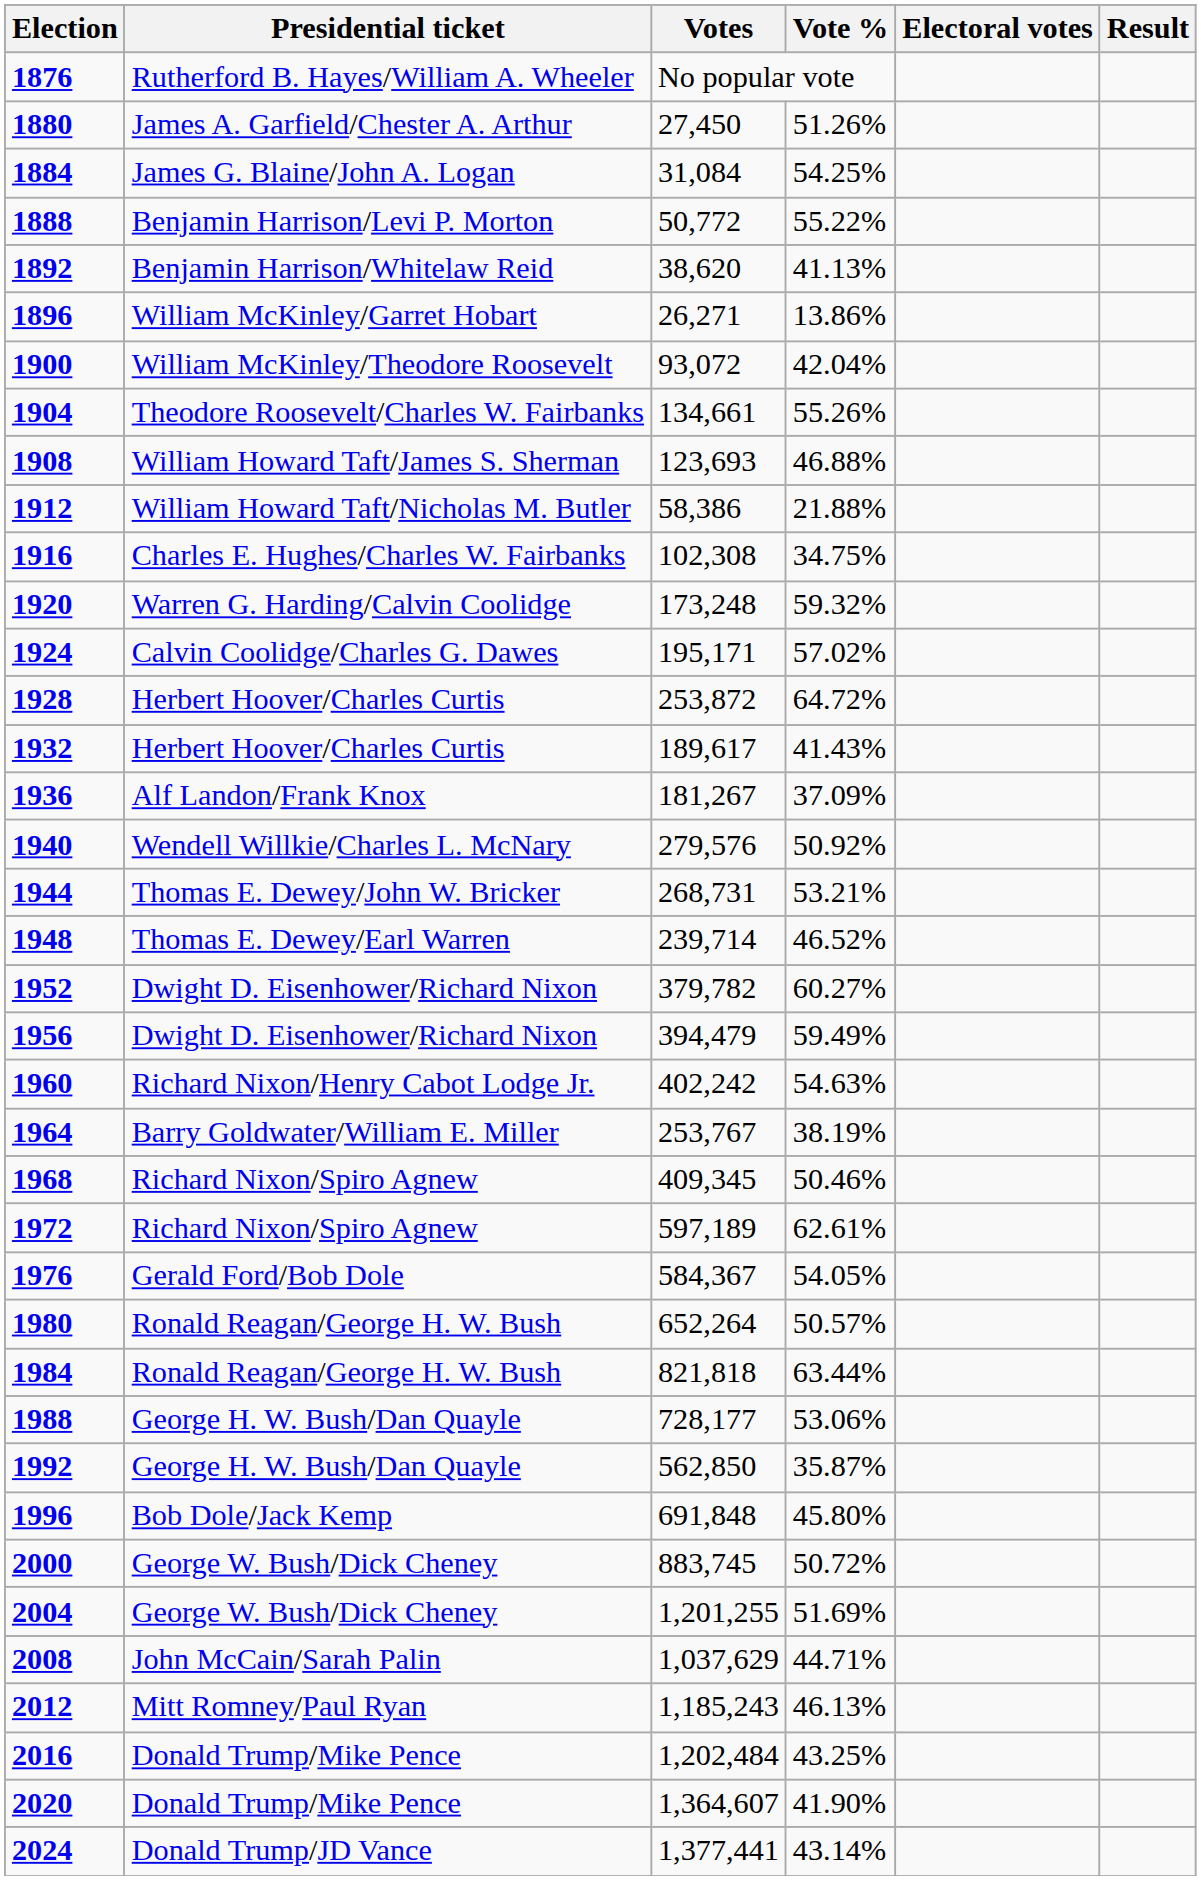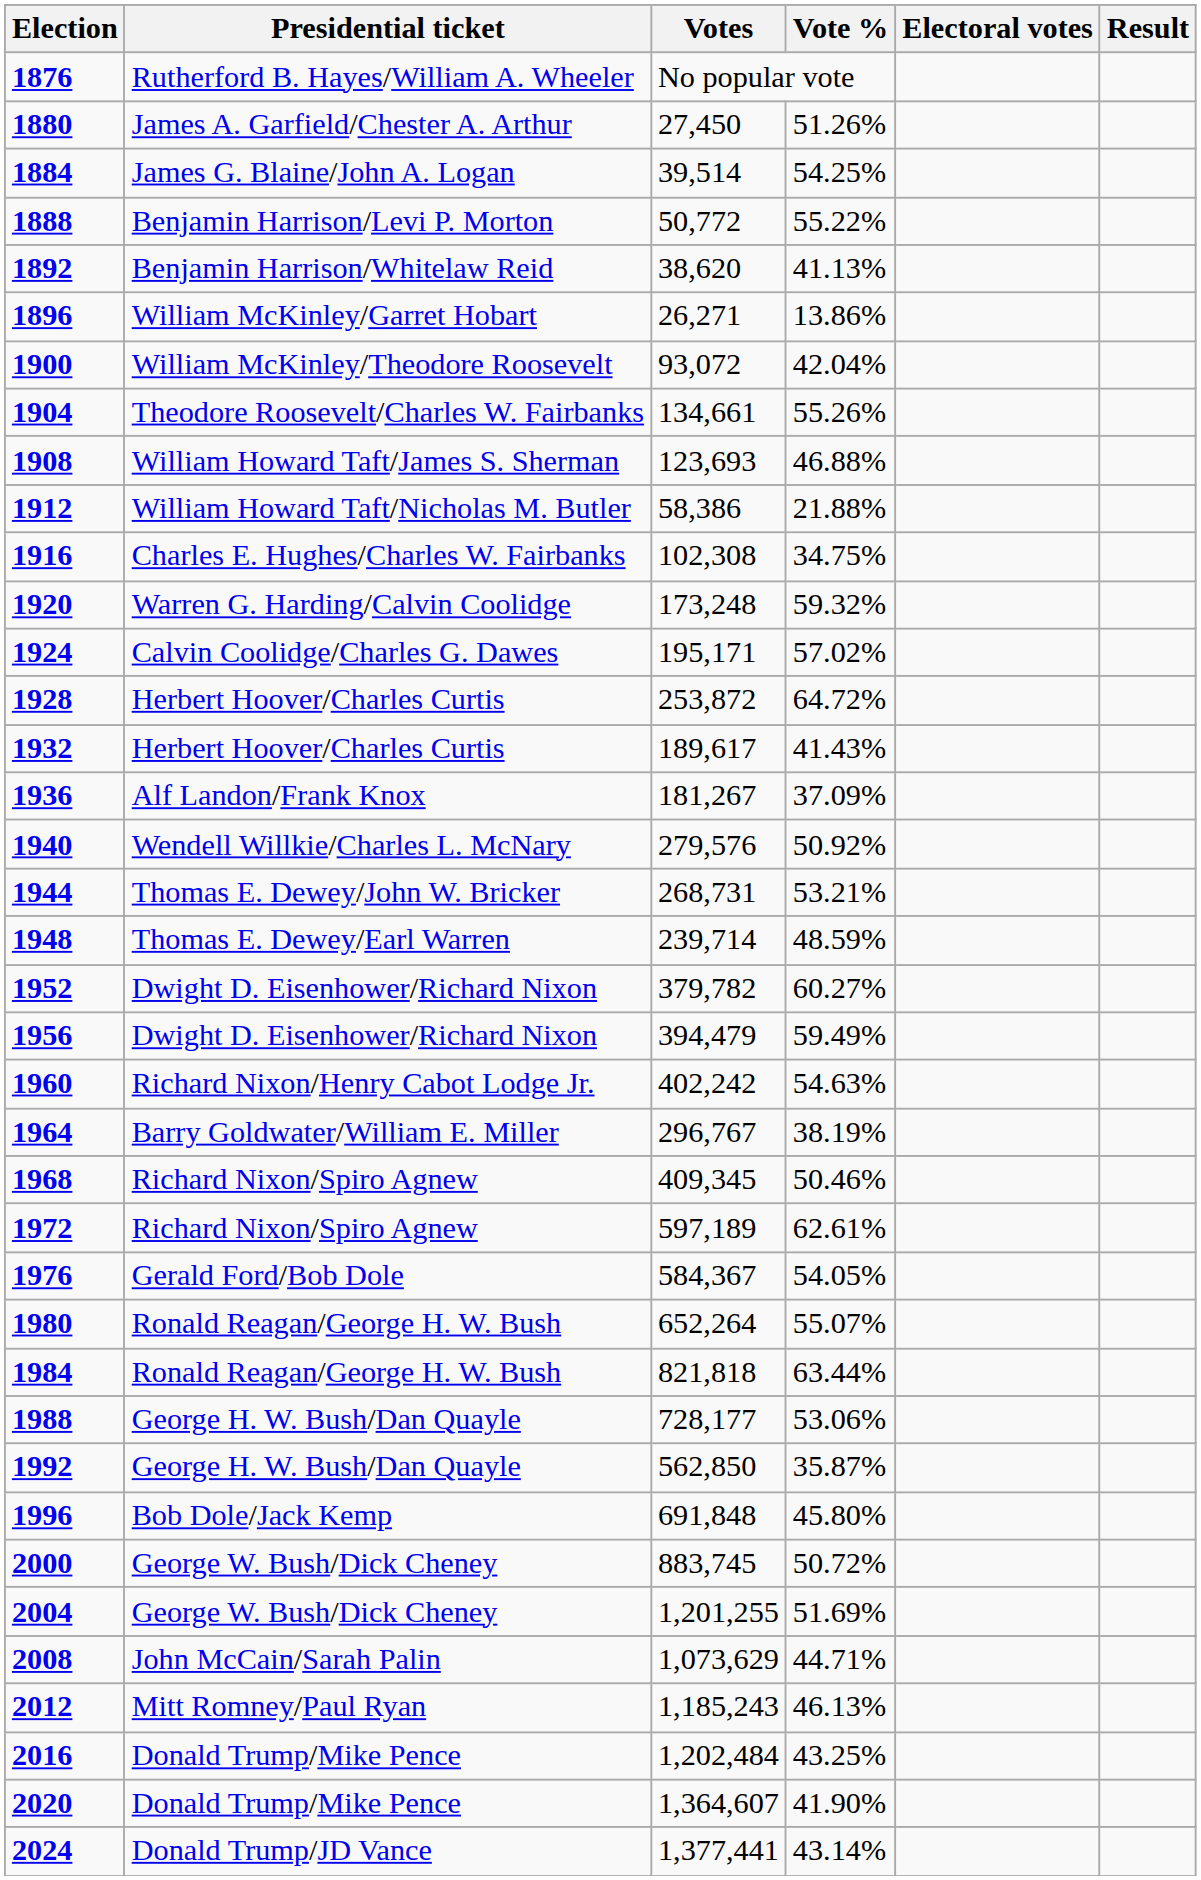 <table class="wikitable">
 <tr>
 <th>Election</th>
 <th>Presidential ticket</th>
 <th>Votes</th>
 <th>Vote %</th>
 <th>Electoral votes</th>
 <th>Result</th>
 </tr>
 <tr>
 <td><strong><a href='#'>1876</a></strong></td>
 <td><a href='#'>Rutherford B. Hayes</a>/<a href='#'>William A. Wheeler</a></td>
 <td colspan="2">No popular vote</td>
 <td></td>
 <td></td>
 </tr>
 <tr>
 <td><strong><a href='#'>1880</a></strong></td>
 <td><a href='#'>James A. Garfield</a>/<a href='#'>Chester A. Arthur</a></td>
 <td>27,450</td>
 <td>51.26%</td>
 <td></td>
 <td></td>
 </tr>
 <tr>
 <td><strong><a href='#'>1884</a></strong></td>
 <td><a href='#'>James G. Blaine</a>/<a href='#'>John A. Logan</a></td>
-<td>31,084</td>
+<td>39,514</td>
 <td>54.25%</td>
 <td></td>
 <td></td>
 </tr>
 <tr>
 <td><strong><a href='#'>1888</a></strong></td>
 <td><a href='#'>Benjamin Harrison</a>/<a href='#'>Levi P. Morton</a></td>
 <td>50,772</td>
 <td>55.22%</td>
 <td></td>
 <td></td>
 </tr>
 <tr>
 <td><strong><a href='#'>1892</a></strong></td>
 <td><a href='#'>Benjamin Harrison</a>/<a href='#'>Whitelaw Reid</a></td>
 <td>38,620</td>
 <td>41.13%</td>
 <td></td>
 <td></td>
 </tr>
 <tr>
 <td><strong><a href='#'>1896</a></strong></td>
 <td><a href='#'>William McKinley</a>/<a href='#'>Garret Hobart</a></td>
 <td>26,271</td>
 <td>13.86%</td>
 <td></td>
 <td></td>
 </tr>
 <tr>
 <td><strong><a href='#'>1900</a></strong></td>
 <td><a href='#'>William McKinley</a>/<a href='#'>Theodore Roosevelt</a></td>
 <td>93,072</td>
 <td>42.04%</td>
 <td></td>
 <td></td>
 </tr>
 <tr>
 <td><strong><a href='#'>1904</a></strong></td>
 <td><a href='#'>Theodore Roosevelt</a>/<a href='#'>Charles W. Fairbanks</a></td>
 <td>134,661</td>
 <td>55.26%</td>
 <td></td>
 <td></td>
 </tr>
 <tr>
 <td><strong><a href='#'>1908</a></strong></td>
 <td><a href='#'>William Howard Taft</a>/<a href='#'>James S. Sherman</a></td>
 <td>123,693</td>
 <td>46.88%</td>
 <td></td>
 <td></td>
 </tr>
 <tr>
 <td><strong><a href='#'>1912</a></strong></td>
 <td><a href='#'>William Howard Taft</a>/<a href='#'>Nicholas M. Butler</a></td>
 <td>58,386</td>
 <td>21.88%</td>
 <td></td>
 <td></td>
 </tr>
 <tr>
 <td><strong><a href='#'>1916</a></strong></td>
 <td><a href='#'>Charles E. Hughes</a>/<a href='#'>Charles W. Fairbanks</a></td>
 <td>102,308</td>
 <td>34.75%</td>
 <td></td>
 <td></td>
 </tr>
 <tr>
 <td><strong><a href='#'>1920</a></strong></td>
 <td><a href='#'>Warren G. Harding</a>/<a href='#'>Calvin Coolidge</a></td>
 <td>173,248</td>
 <td>59.32%</td>
 <td></td>
 <td></td>
 </tr>
 <tr>
 <td><strong><a href='#'>1924</a></strong></td>
 <td><a href='#'>Calvin Coolidge</a>/<a href='#'>Charles G. Dawes</a></td>
 <td>195,171</td>
 <td>57.02%</td>
 <td></td>
 <td></td>
 </tr>
 <tr>
 <td><strong><a href='#'>1928</a></strong></td>
 <td><a href='#'>Herbert Hoover</a>/<a href='#'>Charles Curtis</a></td>
 <td>253,872</td>
 <td>64.72%</td>
 <td></td>
 <td></td>
 </tr>
 <tr>
 <td><strong><a href='#'>1932</a></strong></td>
 <td><a href='#'>Herbert Hoover</a>/<a href='#'>Charles Curtis</a></td>
 <td>189,617</td>
 <td>41.43%</td>
 <td></td>
 <td></td>
 </tr>
 <tr>
 <td><strong><a href='#'>1936</a></strong></td>
 <td><a href='#'>Alf Landon</a>/<a href='#'>Frank Knox</a></td>
 <td>181,267</td>
 <td>37.09%</td>
 <td></td>
 <td></td>
 </tr>
 <tr>
 <td><strong><a href='#'>1940</a></strong></td>
 <td><a href='#'>Wendell Willkie</a>/<a href='#'>Charles L. McNary</a></td>
 <td>279,576</td>
 <td>50.92%</td>
 <td></td>
 <td></td>
 </tr>
 <tr>
 <td><strong><a href='#'>1944</a></strong></td>
 <td><a href='#'>Thomas E. Dewey</a>/<a href='#'>John W. Bricker</a></td>
 <td>268,731</td>
 <td>53.21%</td>
 <td></td>
 <td></td>
 </tr>
 <tr>
 <td><strong><a href='#'>1948</a></strong></td>
 <td><a href='#'>Thomas E. Dewey</a>/<a href='#'>Earl Warren</a></td>
 <td>239,714</td>
-<td>46.52%</td>
+<td>48.59%</td>
 <td></td>
 <td></td>
 </tr>
 <tr>
 <td><strong><a href='#'>1952</a></strong></td>
 <td><a href='#'>Dwight D. Eisenhower</a>/<a href='#'>Richard Nixon</a></td>
 <td>379,782</td>
 <td>60.27%</td>
 <td></td>
 <td></td>
 </tr>
 <tr>
 <td><strong><a href='#'>1956</a></strong></td>
 <td><a href='#'>Dwight D. Eisenhower</a>/<a href='#'>Richard Nixon</a></td>
 <td>394,479</td>
 <td>59.49%</td>
 <td></td>
 <td></td>
 </tr>
 <tr>
 <td><strong><a href='#'>1960</a></strong></td>
 <td><a href='#'>Richard Nixon</a>/<a href='#'>Henry Cabot Lodge Jr.</a></td>
 <td>402,242</td>
 <td>54.63%</td>
 <td></td>
 <td></td>
 </tr>
 <tr>
 <td><strong><a href='#'>1964</a></strong></td>
 <td><a href='#'>Barry Goldwater</a>/<a href='#'>William E. Miller</a></td>
-<td>253,767</td>
+<td>296,767</td>
 <td>38.19%</td>
 <td></td>
 <td></td>
 </tr>
 <tr>
 <td><strong><a href='#'>1968</a></strong></td>
 <td><a href='#'>Richard Nixon</a>/<a href='#'>Spiro Agnew</a></td>
 <td>409,345</td>
 <td>50.46%</td>
 <td></td>
 <td></td>
 </tr>
 <tr>
 <td><strong><a href='#'>1972</a></strong></td>
 <td><a href='#'>Richard Nixon</a>/<a href='#'>Spiro Agnew</a></td>
 <td>597,189</td>
 <td>62.61%</td>
 <td></td>
 <td></td>
 </tr>
 <tr>
 <td><strong><a href='#'>1976</a></strong></td>
 <td><a href='#'>Gerald Ford</a>/<a href='#'>Bob Dole</a></td>
 <td>584,367</td>
 <td>54.05%</td>
 <td></td>
 <td></td>
 </tr>
 <tr>
 <td><strong><a href='#'>1980</a></strong></td>
 <td><a href='#'>Ronald Reagan</a>/<a href='#'>George H. W. Bush</a></td>
 <td>652,264</td>
-<td>50.57%</td>
+<td>55.07%</td>
 <td></td>
 <td></td>
 </tr>
 <tr>
 <td><strong><a href='#'>1984</a></strong></td>
 <td><a href='#'>Ronald Reagan</a>/<a href='#'>George H. W. Bush</a></td>
 <td>821,818</td>
 <td>63.44%</td>
 <td></td>
 <td></td>
 </tr>
 <tr>
 <td><strong><a href='#'>1988</a></strong></td>
 <td><a href='#'>George H. W. Bush</a>/<a href='#'>Dan Quayle</a></td>
 <td>728,177</td>
 <td>53.06%</td>
 <td></td>
 <td></td>
 </tr>
 <tr>
 <td><strong><a href='#'>1992</a></strong></td>
 <td><a href='#'>George H. W. Bush</a>/<a href='#'>Dan Quayle</a></td>
 <td>562,850</td>
 <td>35.87%</td>
 <td></td>
 <td></td>
 </tr>
 <tr>
 <td><strong><a href='#'>1996</a></strong></td>
 <td><a href='#'>Bob Dole</a>/<a href='#'>Jack Kemp</a></td>
 <td>691,848</td>
 <td>45.80%</td>
 <td></td>
 <td></td>
 </tr>
 <tr>
 <td><strong><a href='#'>2000</a></strong></td>
 <td><a href='#'>George W. Bush</a>/<a href='#'>Dick Cheney</a></td>
 <td>883,745</td>
 <td>50.72%</td>
 <td></td>
 <td></td>
 </tr>
 <tr>
 <td><strong><a href='#'>2004</a></strong></td>
 <td><a href='#'>George W. Bush</a>/<a href='#'>Dick Cheney</a></td>
 <td>1,201,255</td>
 <td>51.69%</td>
 <td></td>
 <td></td>
 </tr>
 <tr>
 <td><strong><a href='#'>2008</a></strong></td>
 <td><a href='#'>John McCain</a>/<a href='#'>Sarah Palin</a></td>
-<td>1,037,629</td>
+<td>1,073,629</td>
 <td>44.71%</td>
 <td></td>
 <td></td>
 </tr>
 <tr>
 <td><strong><a href='#'>2012</a></strong></td>
 <td><a href='#'>Mitt Romney</a>/<a href='#'>Paul Ryan</a></td>
 <td>1,185,243</td>
 <td>46.13%</td>
 <td></td>
 <td></td>
 </tr>
 <tr>
 <td><strong><a href='#'>2016</a></strong></td>
 <td><a href='#'>Donald Trump</a>/<a href='#'>Mike Pence</a></td>
 <td>1,202,484</td>
 <td>43.25%</td>
 <td></td>
 <td></td>
 </tr>
 <tr>
 <td><strong><a href='#'>2020</a></strong></td>
 <td><a href='#'>Donald Trump</a>/<a href='#'>Mike Pence</a></td>
 <td>1,364,607</td>
 <td>41.90%</td>
 <td></td>
 <td></td>
 </tr>
 <tr>
 <td><strong><a href='#'>2024</a></strong></td>
 <td><a href='#'>Donald Trump</a>/<a href='#'>JD Vance</a></td>
 <td>1,377,441</td>
 <td>43.14%</td>
 <td></td>
 <td></td>
 </tr>
 </table>
